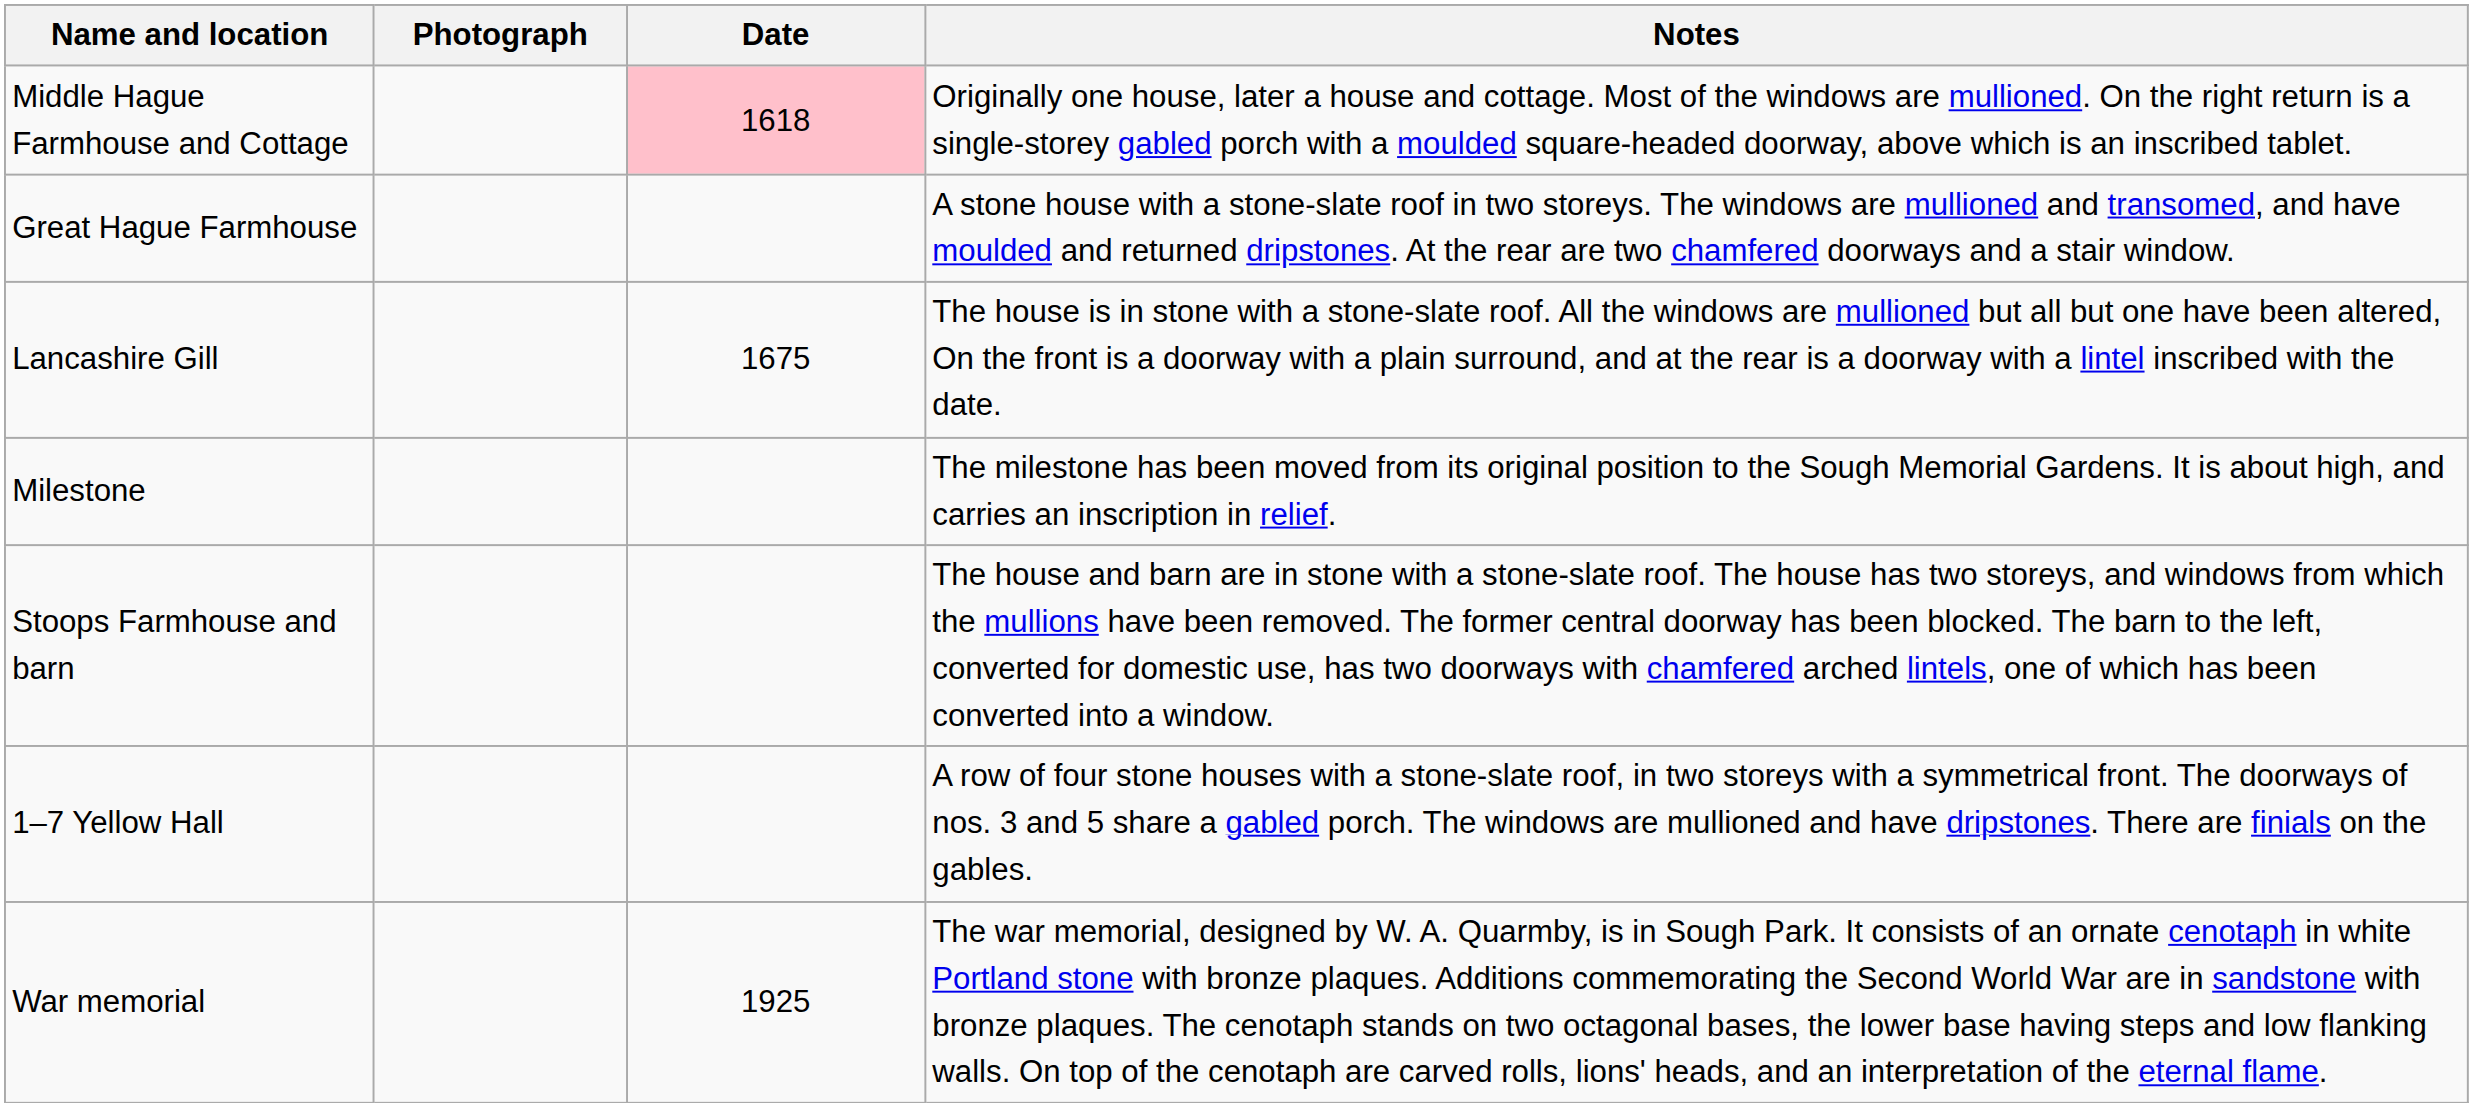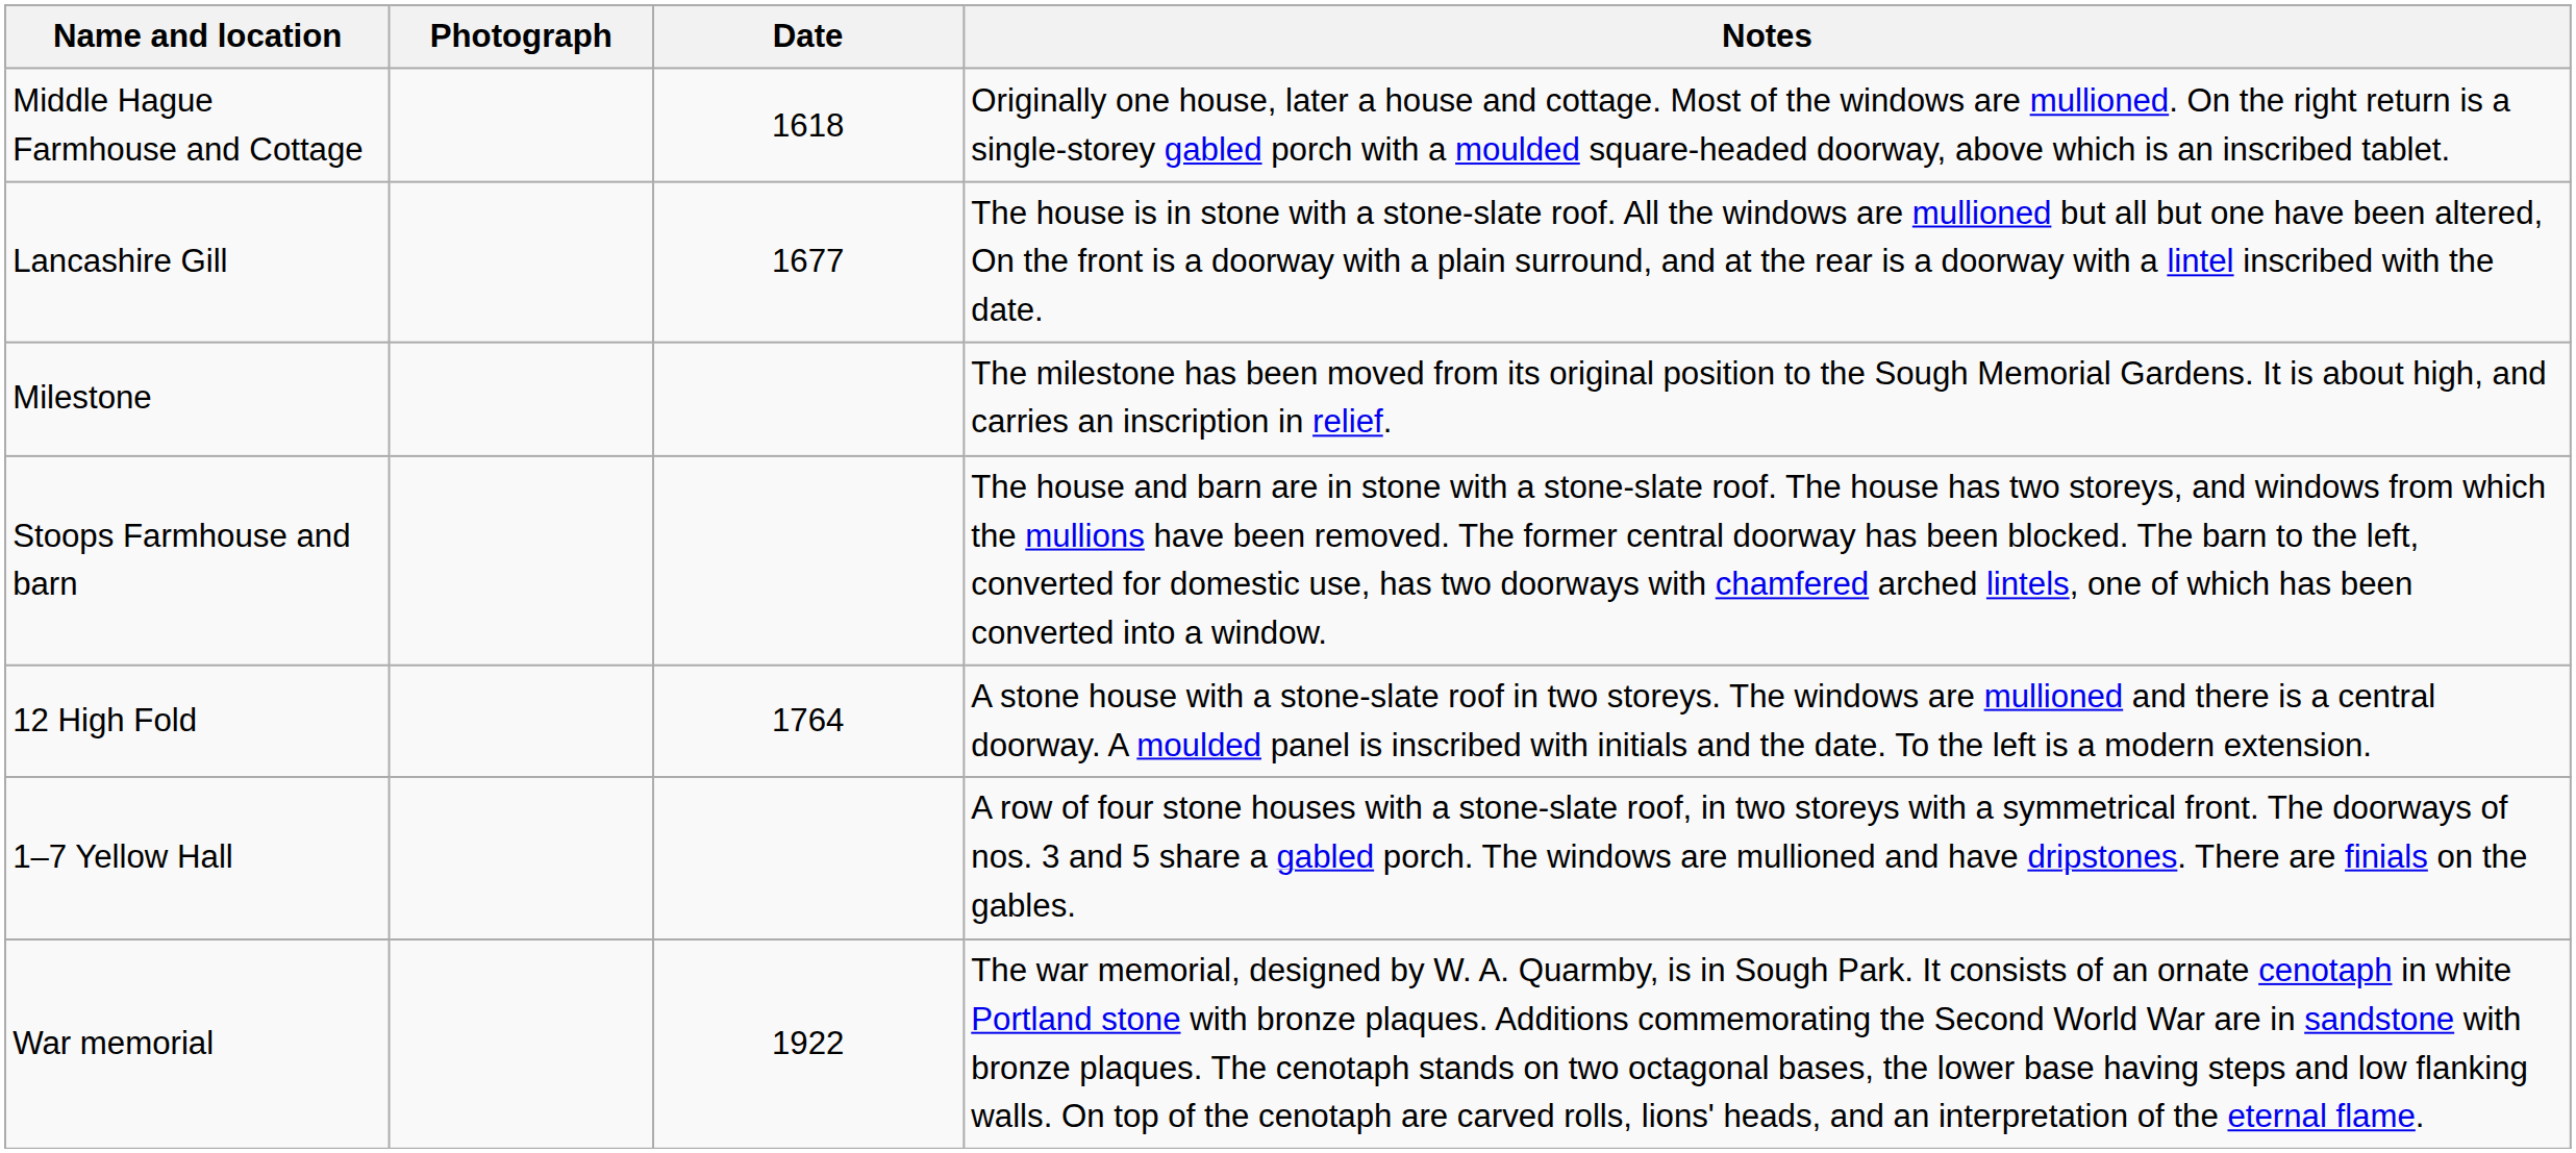 <table class="wikitable sortable plainrowheaders" style="width:100%;border:0px;text-align:left;line-height:150%;">
 <tr>
 <th scope="col" style="width:150px">Name and location</th>
 <th scope="col" style="width:100px" class="unsortable">Photograph</th>
 <th scope="col" style="width:120px">Date</th>
 <th scope="col" style="width:650px" class="unsortable">Notes</th>
 </tr>
 <tr>
 <td>Middle Hague Farmhouse and Cottage<br><small></small></td>
 <td></td>
-<td align="center" style="background: pink;">1618</td>
+<td align="center">1618</td>
 <td>Originally one house, later a house and cottage. Most of the windows are <a href='#'>mullioned</a>. On the right return is a single-storey <a href='#'>gabled</a> porch with a <a href='#'>moulded</a> square-headed doorway, above which is an inscribed tablet.</td>
-</tr>
-<tr>
-<td>Great Hague Farmhouse<br><small></small></td>
-<td></td>
-<td align="center"></td>
-<td>A stone house with a stone-slate roof in two storeys. The windows are <a href='#'>mullioned</a> and <a href='#'>transomed</a>, and have <a href='#'>moulded</a> and returned <a href='#'>dripstones</a>. At the rear are two <a href='#'>chamfered</a> doorways and a stair window.</td>
 </tr>
 <tr>
 <td>Lancashire Gill<br><small></small></td>
 <td></td>
-<td align="center">1675</td>
+<td align="center">1677</td>
 <td>The house is in stone with a stone-slate roof. All the windows are <a href='#'>mullioned</a> but all but one have been altered, On the front is a doorway with a plain surround, and at the rear is a doorway with a <a href='#'>lintel</a> inscribed with the date.</td>
 </tr>
 <tr>
 <td>Milestone<br><small></small></td>
 <td></td>
 <td align="center"></td>
 <td>The milestone has been moved from its original position to the Sough Memorial Gardens. It is about  high, and carries an inscription in <a href='#'>relief</a>.</td>
 </tr>
 <tr>
 <td>Stoops Farmhouse and barn<br><small></small></td>
 <td></td>
 <td align="center"></td>
 <td>The house and barn are in stone with a stone-slate roof. The house has two storeys, and windows from which the <a href='#'>mullions</a> have been removed. The former central doorway has been blocked. The barn to the left, converted for domestic use, has two doorways with <a href='#'>chamfered</a> arched <a href='#'>lintels</a>, one of which has been converted into a window.</td>
 </tr>
 <tr>
+<td>12 High Fold<br><small></small></td>
+<td></td>
+<td align="center">1764</td>
+<td>A stone house with a stone-slate roof in two storeys. The windows are <a href='#'>mullioned</a> and there is a central doorway. A <a href='#'>moulded</a> panel is inscribed with initials and the date. To the left is a modern extension.</td>
+</tr>
+<tr>
 <td>1–7 Yellow Hall<br><small></small></td>
 <td></td>
 <td align="center"></td>
 <td>A row of four stone houses with a stone-slate roof, in two storeys with a symmetrical front. The doorways of nos. 3 and 5 share a <a href='#'>gabled</a> porch. The windows are mullioned and have <a href='#'>dripstones</a>. There are <a href='#'>finials</a> on the gables.</td>
 </tr>
 <tr>
 <td>War memorial<br><small></small></td>
 <td></td>
-<td align="center">1925</td>
+<td align="center">1922</td>
 <td>The war memorial, designed by W. A. Quarmby, is in Sough Park. It consists of an ornate <a href='#'>cenotaph</a> in white <a href='#'>Portland stone</a> with bronze plaques. Additions commemorating the Second World War are in <a href='#'>sandstone</a> with bronze plaques. The cenotaph stands on two octagonal bases, the lower base having steps and low flanking walls. On top of the cenotaph are carved rolls, lions' heads, and an interpretation of the <a href='#'>eternal flame</a>.</td>
 </tr>
 <tr>
 </tr>
 </table>
